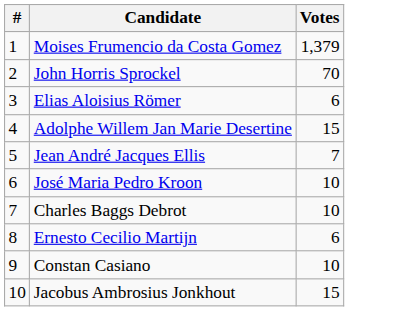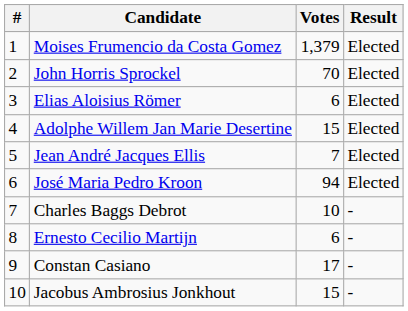 <table class="wikitable sortable">
 <tr>
 <th>#</th>
 <th>Candidate</th>
 <th>Votes</th>
+<th>Result</th>
 </tr>
 <tr>
 <td>1</td>
 <td data-sort-value="Co"><a href='#'>Moises Frumencio da Costa Gomez</a></td>
 <td style="text-align:right">1,379</td>
+<td>Elected</td>
 </tr>
 <tr>
 <td>2</td>
 <td data-sort-value="Sp"><a href='#'>John Horris Sprockel</a></td>
 <td style="text-align:right">70</td>
+<td>Elected</td>
 </tr>
 <tr>
 <td>3</td>
 <td data-sort-value="Ro"><a href='#'>Elias Aloisius Römer</a></td>
 <td style="text-align:right">6</td>
+<td>Elected</td>
 </tr>
 <tr>
 <td>4</td>
 <td data-sort-value="De"><a href='#'>Adolphe Willem Jan Marie Desertine</a></td>
 <td style="text-align:right">15</td>
+<td>Elected</td>
 </tr>
 <tr>
 <td>5</td>
 <td data-sort-value="El"><a href='#'>Jean André Jacques Ellis</a></td>
 <td style="text-align:right">7</td>
+<td>Elected</td>
 </tr>
 <tr>
 <td>6</td>
 <td data-sort-value="Kr"><a href='#'>José Maria Pedro Kroon</a></td>
-<td style="text-align:right">10</td>
+<td style="text-align:right">94</td>
+<td>Elected</td>
 </tr>
 <tr>
 <td>7</td>
 <td data-sort-value="D">Charles Baggs Debrot</td>
 <td style="text-align:right">10</td>
+<td>-</td>
 </tr>
 <tr>
 <td>8</td>
 <td data-sort-value="Ma"><a href='#'>Ernesto Cecilio Martijn</a></td>
 <td style="text-align:right">6</td>
+<td>-</td>
 </tr>
 <tr>
 <td>9</td>
 <td data-sort-value="Ca">Constan Casiano</td>
-<td style="text-align:right">10</td>
+<td style="text-align:right">17</td>
+<td>-</td>
 </tr>
 <tr>
 <td>10</td>
 <td data-sort-value="Jo">Jacobus Ambrosius Jonkhout</td>
 <td style="text-align:right">15</td>
+<td>-</td>
 </tr>
 </table>
